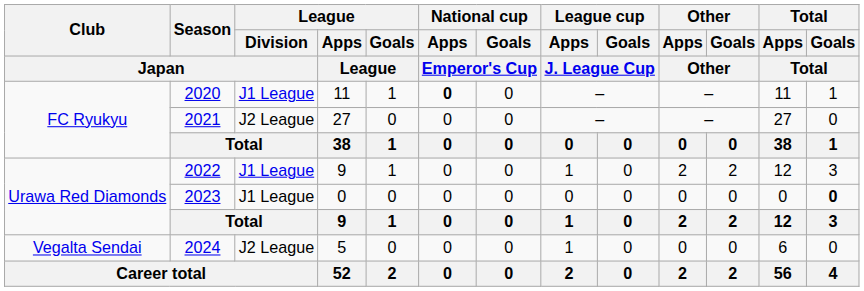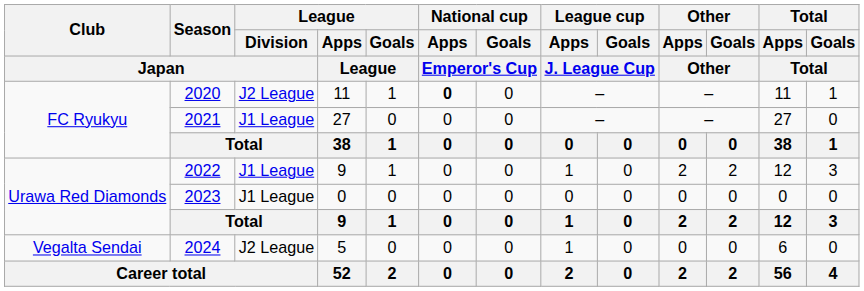 <table class="wikitable" style="text-align:center">
 <tr>
 <th rowspan=2>Club</th>
 <th rowspan=2>Season</th>
 <th colspan=3>League</th>
 <th colspan=2>National cup</th>
 <th colspan=2>League cup</th>
 <th colspan=2>Other</th>
 <th colspan=2>Total</th>
 </tr>
 <tr>
 <th>Division</th>
 <th>Apps</th>
 <th>Goals</th>
 <th>Apps</th>
 <th>Goals</th>
 <th>Apps</th>
 <th>Goals</th>
 <th>Apps</th>
 <th>Goals</th>
 <th>Apps</th>
 <th>Goals</th>
 </tr>
 <tr>
 <th colspan=3>Japan</th>
 <th colspan=2>League</th>
 <th colspan=2><a href='#'>Emperor's Cup</a></th>
 <th colspan=2><a href='#'>J. League Cup</a></th>
 <th colspan=2>Other</th>
 <th colspan=2>Total</th>
 </tr>
 <tr>
 <td rowspan="3"><a href='#'>FC Ryukyu</a></td>
 <td><a href='#'>2020</a></td>
-<td><a href='#'>J1 League</a></td>
+<td><a href='#'>J2 League</a></td>
 <td>11</td>
 <td>1</td>
 <td><strong>0</strong></td>
 <td>0</td>
 <td colspan="2">–</td>
 <td colspan="2">–</td>
 <td>11</td>
 <td>1</td>
 </tr>
 <tr>
 <td><a href='#'>2021</a></td>
-<td>J2 League</td>
+<td><a href='#'>J1 League</a></td>
 <td>27</td>
 <td>0</td>
 <td>0</td>
 <td>0</td>
 <td colspan="2">–</td>
 <td colspan="2">–</td>
 <td>27</td>
 <td>0</td>
 </tr>
 <tr>
 <th colspan="2">Total</th>
 <th>38</th>
 <th>1</th>
 <th>0</th>
 <th>0</th>
 <th>0</th>
 <th>0</th>
 <th>0</th>
 <th>0</th>
 <th>38</th>
 <th>1</th>
 </tr>
 <tr>
 <td rowspan="3"><a href='#'>Urawa Red Diamonds</a></td>
 <td><a href='#'>2022</a></td>
 <td><a href='#'>J1 League</a></td>
 <td>9</td>
 <td>1</td>
 <td>0</td>
 <td>0</td>
 <td>1</td>
 <td>0</td>
 <td>2</td>
 <td>2</td>
 <td>12</td>
 <td>3</td>
 </tr>
 <tr>
 <td><a href='#'>2023</a></td>
 <td>J1 League</td>
 <td>0</td>
 <td>0</td>
 <td>0</td>
 <td>0</td>
 <td>0</td>
 <td>0</td>
 <td>0</td>
 <td>0</td>
 <td>0</td>
-<td><strong>0</strong></td>
+<td>0</td>
 </tr>
 <tr>
 <th colspan="2">Total</th>
 <th>9</th>
 <th>1</th>
 <th>0</th>
 <th>0</th>
 <th>1</th>
 <th>0</th>
 <th>2</th>
 <th>2</th>
 <th>12</th>
 <th>3</th>
 </tr>
 <tr>
 <td><a href='#'>Vegalta Sendai</a></td>
 <td><a href='#'>2024</a></td>
 <td>J2 League</td>
 <td>5</td>
 <td>0</td>
 <td>0</td>
 <td>0</td>
 <td>1</td>
 <td>0</td>
 <td>0</td>
 <td>0</td>
 <td>6</td>
 <td>0</td>
 </tr>
 <tr>
 <th colspan=3>Career total</th>
 <th>52</th>
 <th>2</th>
 <th>0</th>
 <th>0</th>
 <th>2</th>
 <th>0</th>
 <th>2</th>
 <th>2</th>
 <th>56</th>
 <th>4</th>
 </tr>
 </table>
